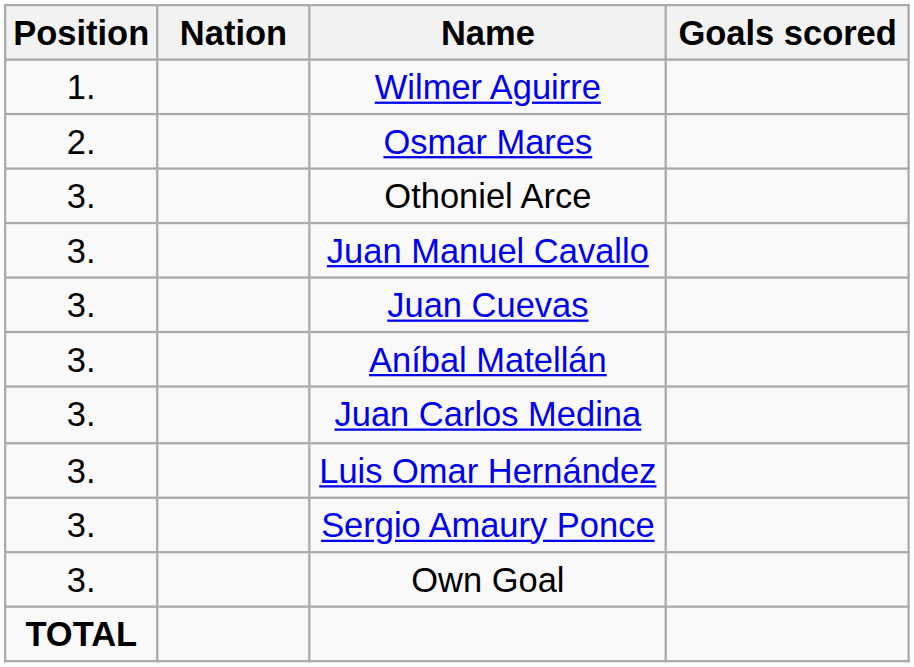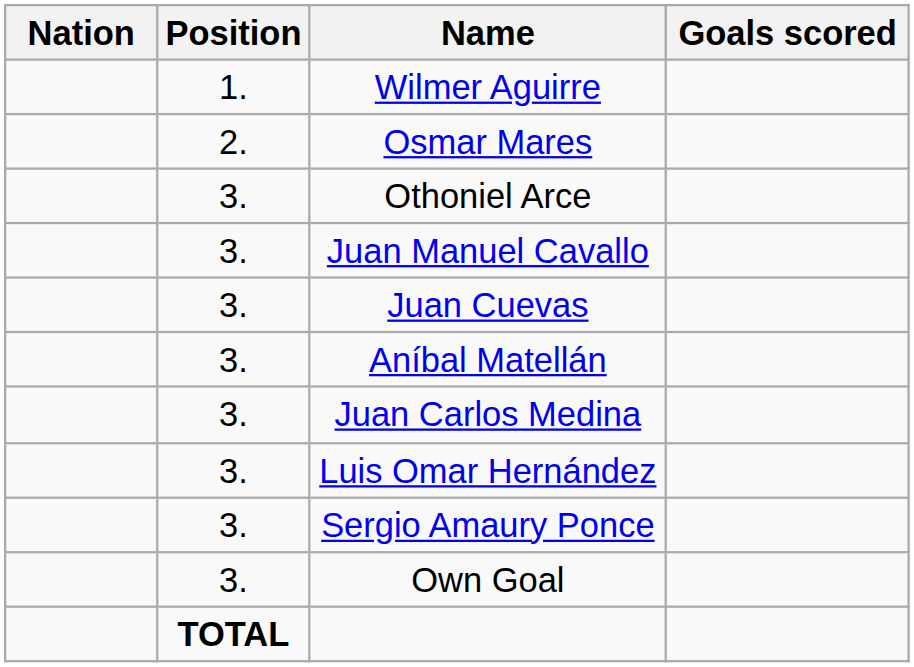 <table class="wikitable" style="font-size: 95%; text-align: center;">
 <tr>
+<th width=60>Nation</th>
 <th width=60>Position</th>
-<th width=60>Nation</th>
 <th width=150>Name</th>
 <th width=100>Goals scored</th>
 </tr>
 <tr>
+<td></td>
 <td>1.</td>
-<td></td>
 <td><a href='#'>Wilmer Aguirre</a></td>
 <td></td>
 </tr>
 <tr>
+<td></td>
 <td>2.</td>
-<td></td>
 <td><a href='#'>Osmar Mares</a></td>
 <td></td>
 </tr>
 <tr>
+<td></td>
 <td>3.</td>
-<td></td>
 <td>Othoniel Arce</td>
 <td></td>
 </tr>
 <tr>
+<td></td>
 <td>3.</td>
-<td></td>
 <td><a href='#'>Juan Manuel Cavallo</a></td>
 <td></td>
 </tr>
 <tr>
+<td></td>
 <td>3.</td>
-<td></td>
 <td><a href='#'>Juan Cuevas</a></td>
 <td></td>
 </tr>
 <tr>
+<td></td>
 <td>3.</td>
-<td></td>
 <td><a href='#'>Aníbal Matellán</a></td>
 <td></td>
 </tr>
 <tr>
+<td></td>
 <td>3.</td>
-<td></td>
 <td><a href='#'>Juan Carlos Medina</a></td>
 <td></td>
 </tr>
 <tr>
+<td></td>
 <td>3.</td>
-<td></td>
 <td><a href='#'>Luis Omar Hernández</a></td>
 <td></td>
 </tr>
 <tr>
+<td></td>
 <td>3.</td>
-<td></td>
 <td><a href='#'>Sergio Amaury Ponce</a></td>
 <td></td>
 </tr>
 <tr>
+<td></td>
 <td>3.</td>
-<td></td>
 <td>Own Goal</td>
 <td></td>
 </tr>
 <tr>
+<td></td>
 <td><strong>TOTAL</strong></td>
-<td></td>
 <td></td>
 <td></td>
 </tr>
 </table>
